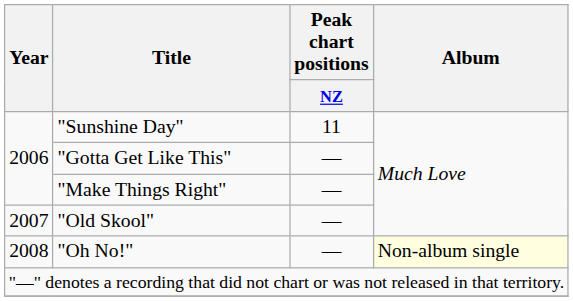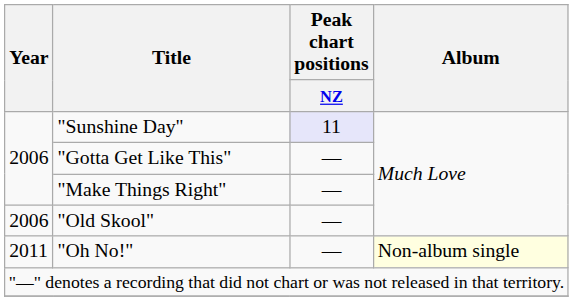 <table class="wikitable plainrowheaders">
 <tr>
 <th rowspan="2"  width="1em">Year</th>
 <th rowspan="2">Title</th>
 <th width="3em">Peak chart positions</th>
 <th rowspan="2">Album</th>
 </tr>
 <tr>
 <th><small><a href='#'>NZ</a></small></th>
 </tr>
 <tr>
 <td rowspan="3">2006</td>
 <td>"Sunshine Day"</td>
-<td align="center">11</td>
+<td align="center" style="background: lavender;">11</td>
 <td rowspan="4"><em>Much Love</em></td>
 </tr>
 <tr>
 <td>"Gotta Get Like This"</td>
 <td align="center">—</td>
 </tr>
 <tr>
 <td>"Make Things Right"</td>
 <td align="center">—</td>
 </tr>
 <tr>
-<td>2007</td>
+<td>2006</td>
 <td>"Old Skool"</td>
 <td align="center">—</td>
 </tr>
 <tr>
-<td>2008</td>
+<td>2011</td>
 <td>"Oh No!"</td>
 <td align="center">—</td>
 <td style="background: lightyellow;">Non-album single</td>
 </tr>
 <tr>
 <td colspan="4" style="font-size:90%" align="center">"—" denotes a recording that did not chart or was not released in that territory.</td>
 </tr>
 <tr>
 </tr>
 </table>
